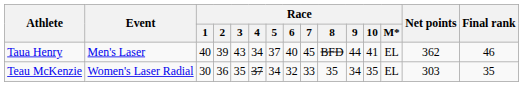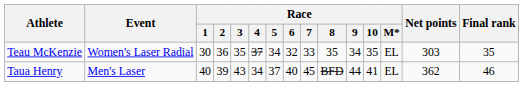 <table class="wikitable" style="font-size:90%">
 <tr>
 <th rowspan="2">Athlete</th>
 <th rowspan="2">Event</th>
 <th colspan=11>Race</th>
 <th rowspan=2>Net points</th>
 <th rowspan=2>Final rank</th>
 </tr>
 <tr style="font-size:95%">
 <th>1</th>
 <th>2</th>
 <th>3</th>
 <th>4</th>
 <th>5</th>
 <th>6</th>
 <th>7</th>
 <th>8</th>
 <th>9</th>
 <th>10</th>
 <th>M*</th>
 </tr>
 <tr align=center>
+<td align=left><a href='#'>Teau McKenzie</a></td>
+<td align=left><a href='#'>Women's Laser Radial</a></td>
+<td>30</td>
+<td>36</td>
+<td>35</td>
+<td><s>37</s></td>
+<td>34</td>
+<td>32</td>
+<td>33</td>
+<td>35</td>
+<td>34</td>
+<td>35</td>
+<td>EL</td>
+<td>303</td>
+<td>35</td>
+</tr>
+<tr align=center>
 <td align=left><a href='#'>Taua Henry</a></td>
 <td align=left><a href='#'>Men's Laser</a></td>
 <td>40</td>
 <td>39</td>
 <td>43</td>
 <td>34</td>
 <td>37</td>
 <td>40</td>
 <td>45</td>
 <td><s>BFD</s></td>
 <td>44</td>
 <td>41</td>
 <td>EL</td>
 <td>362</td>
 <td>46</td>
 </tr>
-<tr align=center>
-<td align=left><a href='#'>Teau McKenzie</a></td>
-<td align=left><a href='#'>Women's Laser Radial</a></td>
-<td>30</td>
-<td>36</td>
-<td>35</td>
-<td><s>37</s></td>
-<td>34</td>
-<td>32</td>
-<td>33</td>
-<td>35</td>
-<td>34</td>
-<td>35</td>
-<td>EL</td>
-<td>303</td>
-<td>35</td>
-</tr>
 </table>
